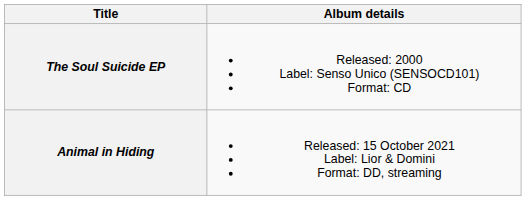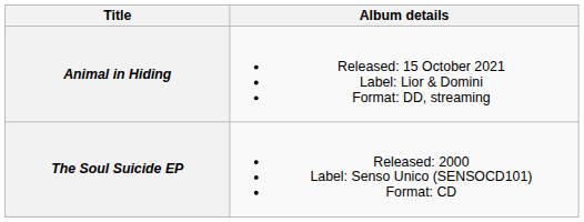 <table class="wikitable plainrowheaders" style="text-align:center;" border="1">
 <tr>
 <th scope="col" rowspan="1" style="width:16em;">Title</th>
 <th scope="col" rowspan="1" style="width:25em;">Album details</th>
 </tr>
 <tr>
+<th scope="row"><em>Animal in Hiding</em></th>
+<td><br><ul><li>Released: 15 October 2021</li><li>Label: Lior & Domini</li><li>Format: DD, streaming</li></ul></td>
+</tr>
+<tr>
 <th scope="row"><em>The Soul Suicide EP</em></th>
 <td><br><ul><li>Released: 2000</li><li>Label: Senso Unico (SENSOCD101)</li><li>Format: CD</li></ul></td>
 </tr>
-<tr>
-<th scope="row"><em>Animal in Hiding</em></th>
-<td><br><ul><li>Released: 15 October 2021</li><li>Label: Lior & Domini</li><li>Format: DD, streaming</li></ul></td>
-</tr>
 </table>
